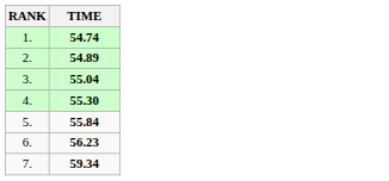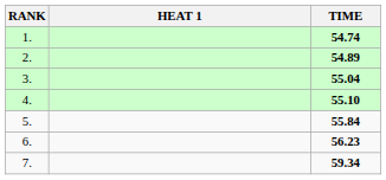 <table class="wikitable" style="border-collapse: collapse; font-size: 90%;">
 <tr>
 <th>RANK</th>
+<th style="width: 20em">HEAT 1</th>
 <th style="width: 5em">TIME</th>
 </tr>
 <tr style="background:#ccffcc;">
 <td align="center">1.</td>
+<td></td>
 <td align="center"><strong>54.74</strong></td>
 </tr>
 <tr style="background:#ccffcc;">
 <td align="center">2.</td>
+<td></td>
 <td align="center"><strong>54.89</strong></td>
 </tr>
 <tr style="background:#ccffcc;">
 <td align="center">3.</td>
+<td></td>
 <td align="center"><strong>55.04</strong></td>
 </tr>
 <tr style="background:#ccffcc;">
 <td align="center">4.</td>
-<td align="center"><strong>55.30</strong></td>
+<td></td>
+<td align="center"><strong>55.10</strong></td>
 </tr>
 <tr>
 <td align="center">5.</td>
+<td></td>
 <td align="center"><strong>55.84</strong></td>
 </tr>
 <tr>
 <td align="center">6.</td>
+<td></td>
 <td align="center"><strong>56.23</strong></td>
 </tr>
 <tr>
 <td align="center">7.</td>
+<td></td>
 <td align="center"><strong>59.34</strong></td>
 </tr>
 </table>
